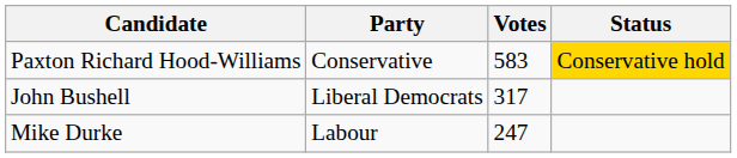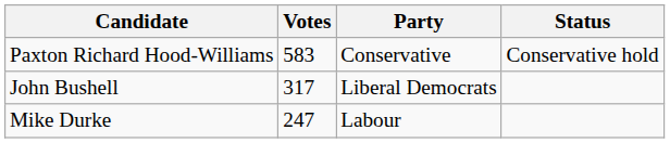 <table class="wikitable sortable">
 <tr>
 <th>Candidate</th>
+<th>Votes</th>
 <th>Party</th>
-<th>Votes</th>
 <th>Status</th>
 </tr>
 <tr>
 <td>Paxton Richard Hood-Williams</td>
+<td>583</td>
 <td>Conservative</td>
-<td>583</td>
-<td style="background: gold;">Conservative hold</td>
+<td>Conservative hold</td>
 </tr>
 <tr>
 <td>John Bushell</td>
+<td>317</td>
 <td>Liberal Democrats</td>
-<td>317</td>
 <td></td>
 </tr>
 <tr>
 <td>Mike Durke</td>
+<td>247</td>
 <td>Labour</td>
-<td>247</td>
 <td></td>
 </tr>
 </table>
